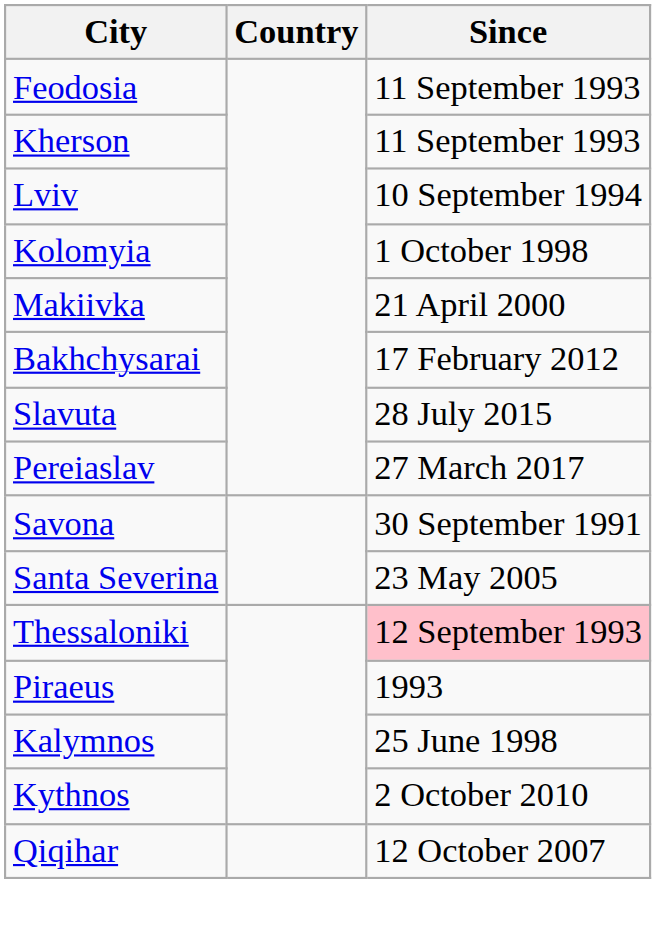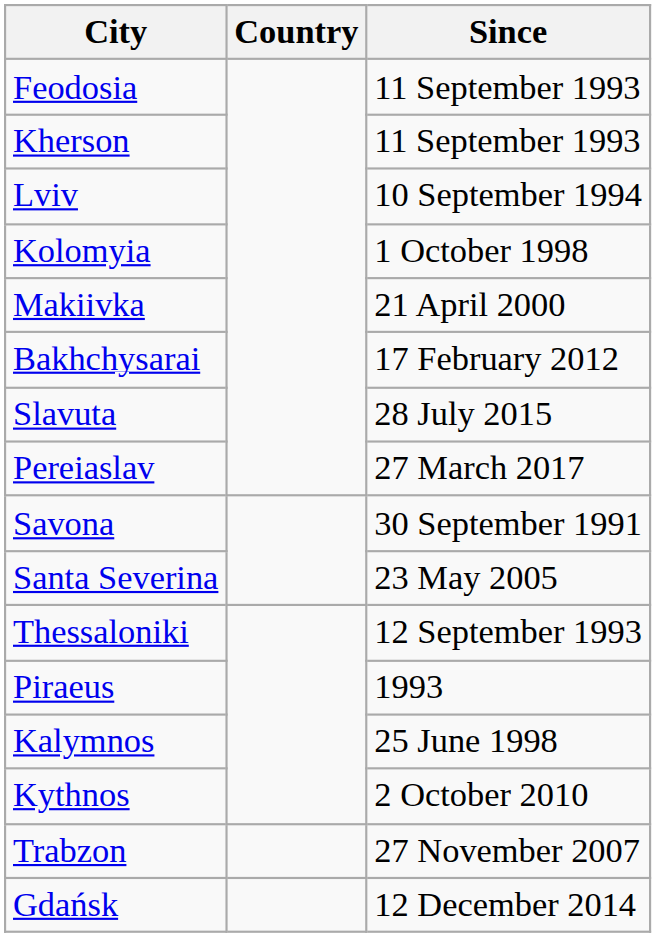 <table class="wikitable sortable">
 <tr>
 <th>City</th>
 <th>Country</th>
 <th>Since</th>
 </tr>
 <tr>
 <td><a href='#'>Feodosia</a></td>
 <td rowspan="8"></td>
 <td>11 September 1993</td>
 </tr>
 <tr>
 <td><a href='#'>Kherson</a></td>
 <td>11 September 1993</td>
 </tr>
 <tr>
 <td><a href='#'>Lviv</a></td>
 <td>10 September 1994</td>
 </tr>
 <tr>
 <td><a href='#'>Kolomyia</a><strong></strong></td>
 <td>1 October 1998</td>
 </tr>
 <tr>
 <td><a href='#'>Makiivka</a></td>
 <td>21 April 2000</td>
 </tr>
 <tr>
 <td><a href='#'>Bakhchysarai</a></td>
 <td>17 February 2012</td>
 </tr>
 <tr>
 <td><a href='#'>Slavuta</a></td>
 <td>28 July 2015</td>
 </tr>
 <tr>
 <td><a href='#'>Pereiaslav</a></td>
 <td>27 March 2017</td>
 </tr>
 <tr>
 <td><a href='#'>Savona</a></td>
 <td rowspan="2"></td>
 <td>30 September 1991</td>
 </tr>
 <tr>
 <td><a href='#'>Santa Severina</a></td>
 <td>23 May 2005</td>
 </tr>
 <tr>
 <td><a href='#'>Thessaloniki</a></td>
 <td rowspan="4"></td>
-<td style="background: pink;">12 September 1993</td>
+<td>12 September 1993</td>
 </tr>
 <tr>
 <td><a href='#'>Piraeus</a></td>
 <td>1993</td>
 </tr>
 <tr>
 <td><a href='#'>Kalymnos</a><strong></strong></td>
 <td>25 June 1998</td>
 </tr>
 <tr>
 <td><a href='#'>Kythnos</a></td>
 <td>2 October 2010</td>
 </tr>
 <tr>
-<td><a href='#'>Qiqihar</a></td>
+<td><a href='#'>Trabzon</a><strong></strong></td>
 <td></td>
-<td>12 October 2007</td>
+<td>27 November 2007</td>
+</tr>
+<tr>
+<td><a href='#'>Gdańsk</a></td>
+<td></td>
+<td>12 December 2014</td>
 </tr>
 </table>
